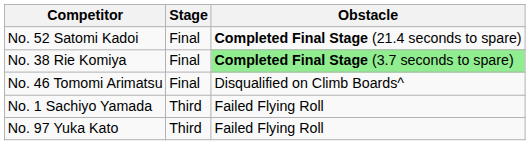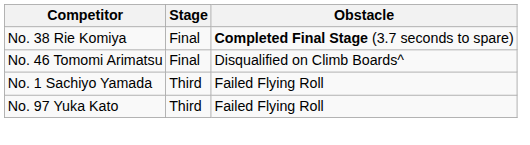 <table class="wikitable">
 <tr>
 <th>Competitor</th>
 <th>Stage</th>
 <th>Obstacle</th>
 </tr>
 <tr>
-<td>No. 52 Satomi Kadoi</td>
-<td>Final</td>
-<td><strong>Completed Final Stage</strong> (21.4 seconds to spare)</td>
-</tr>
-<tr>
 <td>No. 38 Rie Komiya</td>
 <td>Final</td>
-<td style="background: lightgreen;"><strong>Completed Final Stage</strong> (3.7 seconds to spare)</td>
+<td><strong>Completed Final Stage</strong> (3.7 seconds to spare)</td>
 </tr>
 <tr>
 <td>No. 46 Tomomi Arimatsu</td>
 <td>Final</td>
 <td>Disqualified on Climb Boards^</td>
 </tr>
 <tr>
 <td>No. 1 Sachiyo Yamada</td>
 <td>Third</td>
 <td>Failed Flying Roll</td>
 </tr>
 <tr>
 <td>No. 97 Yuka Kato</td>
 <td>Third</td>
 <td>Failed Flying Roll</td>
 </tr>
 </table>
